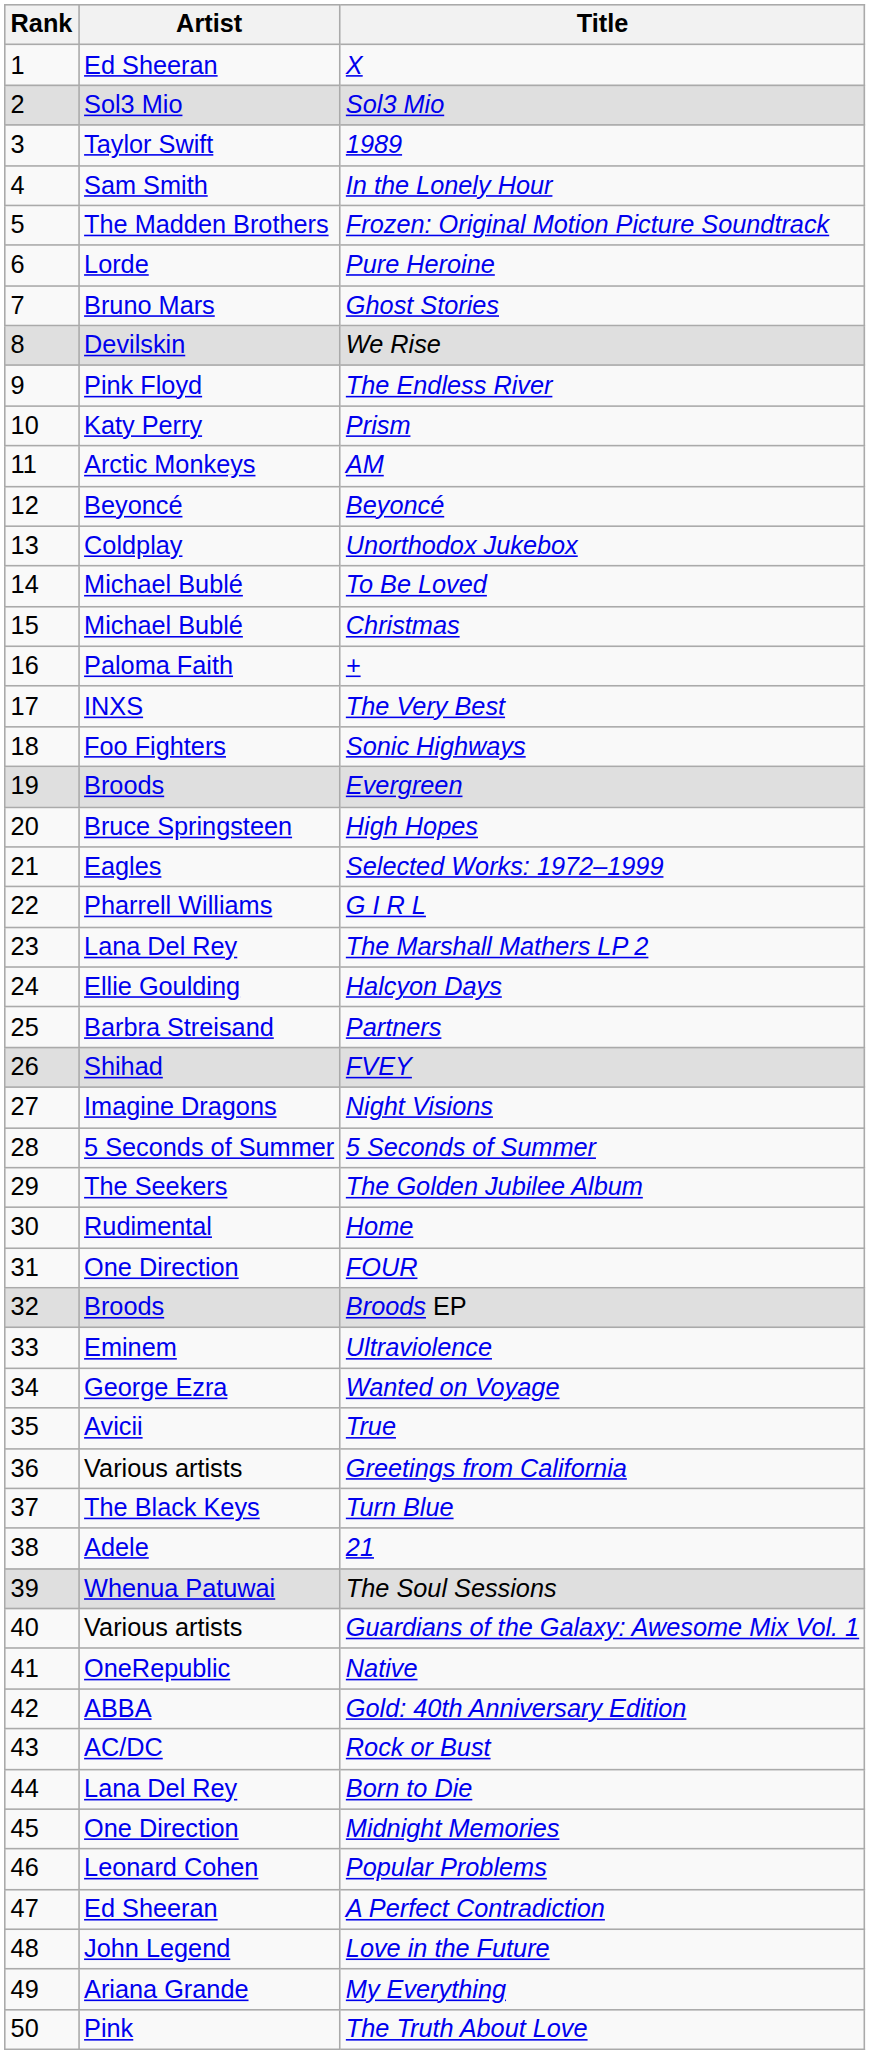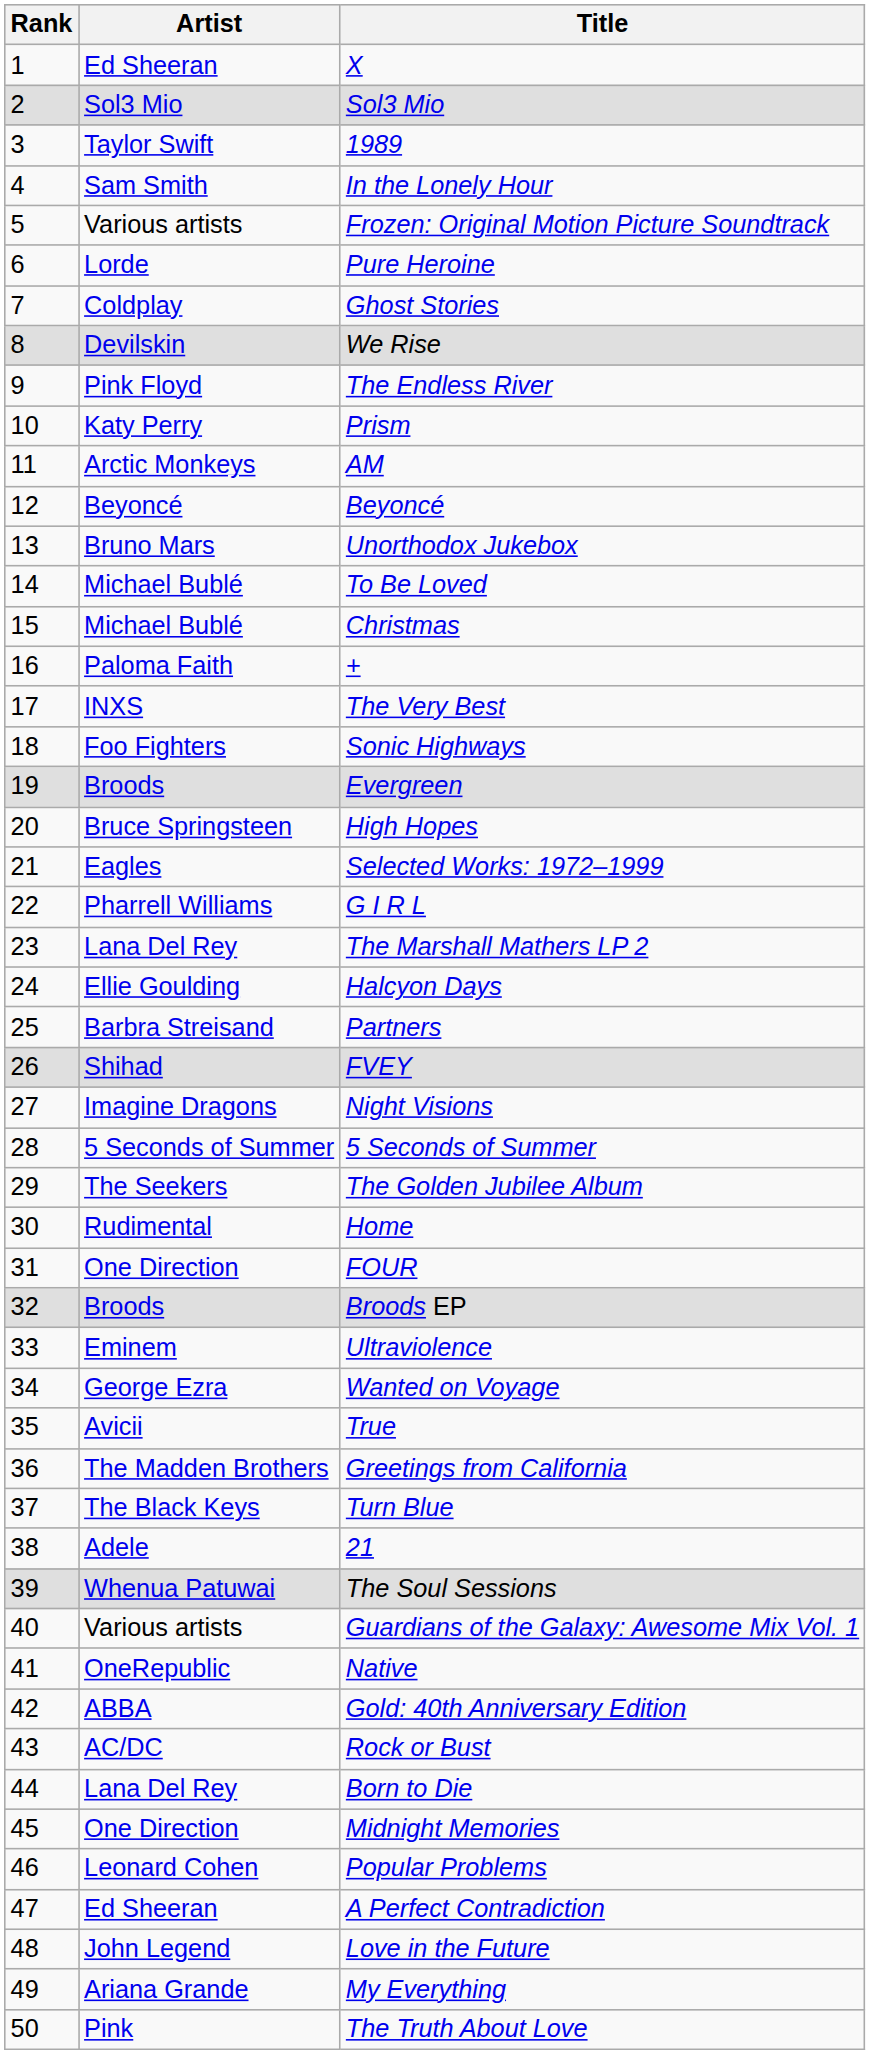 <table class="wikitable sortable">
 <tr>
 <th>Rank</th>
 <th>Artist</th>
 <th>Title</th>
 </tr>
 <tr>
 <td>1</td>
 <td><a href='#'>Ed Sheeran</a></td>
 <td><em><a href='#'>X</a></em></td>
 </tr>
 <tr bgcolor="#DFDFDF">
 <td>2</td>
 <td><a href='#'>Sol3 Mio</a></td>
 <td><em><a href='#'>Sol3 Mio</a></em></td>
 </tr>
 <tr>
 <td>3</td>
 <td><a href='#'>Taylor Swift</a></td>
 <td><em><a href='#'>1989</a></em></td>
 </tr>
 <tr>
 <td>4</td>
 <td><a href='#'>Sam Smith</a></td>
 <td><em><a href='#'>In the Lonely Hour</a></em></td>
 </tr>
 <tr>
 <td>5</td>
-<td><a href='#'>The Madden Brothers</a></td>
+<td>Various artists</td>
 <td><em><a href='#'>Frozen: Original Motion Picture Soundtrack</a></em></td>
 </tr>
 <tr>
 <td>6</td>
 <td><a href='#'>Lorde</a></td>
 <td><em><a href='#'>Pure Heroine</a></em></td>
 </tr>
 <tr>
 <td>7</td>
-<td><a href='#'>Bruno Mars</a></td>
+<td><a href='#'>Coldplay</a></td>
 <td><em><a href='#'>Ghost Stories</a></em></td>
 </tr>
 <tr bgcolor="#DFDFDF">
 <td>8</td>
 <td><a href='#'>Devilskin</a></td>
 <td><em>We Rise</em></td>
 </tr>
 <tr>
 <td>9</td>
 <td><a href='#'>Pink Floyd</a></td>
 <td><em><a href='#'>The Endless River</a></em></td>
 </tr>
 <tr>
 <td>10</td>
 <td><a href='#'>Katy Perry</a></td>
 <td><em><a href='#'>Prism</a></em></td>
 </tr>
 <tr>
 <td>11</td>
 <td><a href='#'>Arctic Monkeys</a></td>
 <td><em><a href='#'>AM</a></em></td>
 </tr>
 <tr>
 <td>12</td>
 <td><a href='#'>Beyoncé</a></td>
 <td><em><a href='#'>Beyoncé</a></em></td>
 </tr>
 <tr>
 <td>13</td>
-<td><a href='#'>Coldplay</a></td>
+<td><a href='#'>Bruno Mars</a></td>
 <td><em><a href='#'>Unorthodox Jukebox</a></em></td>
 </tr>
 <tr>
 <td>14</td>
 <td><a href='#'>Michael Bublé</a></td>
 <td><em><a href='#'>To Be Loved</a></em></td>
 </tr>
 <tr>
 <td>15</td>
 <td><a href='#'>Michael Bublé</a></td>
 <td><em><a href='#'>Christmas</a></em></td>
 </tr>
 <tr>
 <td>16</td>
 <td><a href='#'>Paloma Faith</a></td>
 <td><em><a href='#'>+</a></em></td>
 </tr>
 <tr>
 <td>17</td>
 <td><a href='#'>INXS</a></td>
 <td><em><a href='#'>The Very Best</a></em></td>
 </tr>
 <tr>
 <td>18</td>
 <td><a href='#'>Foo Fighters</a></td>
 <td><em><a href='#'>Sonic Highways</a></em></td>
 </tr>
 <tr bgcolor="#DFDFDF">
 <td>19</td>
 <td><a href='#'>Broods</a></td>
 <td><em><a href='#'>Evergreen</a></em></td>
 </tr>
 <tr>
 <td>20</td>
 <td><a href='#'>Bruce Springsteen</a></td>
 <td><em><a href='#'>High Hopes</a></em></td>
 </tr>
 <tr>
 <td>21</td>
 <td><a href='#'>Eagles</a></td>
 <td><em><a href='#'>Selected Works: 1972–1999</a></em></td>
 </tr>
 <tr>
 <td>22</td>
 <td><a href='#'>Pharrell Williams</a></td>
 <td><em><a href='#'>G I R L</a></em></td>
 </tr>
 <tr>
 <td>23</td>
 <td><a href='#'>Lana Del Rey</a></td>
 <td><em><a href='#'>The Marshall Mathers LP 2</a></em></td>
 </tr>
 <tr>
 <td>24</td>
 <td><a href='#'>Ellie Goulding</a></td>
 <td><em><a href='#'>Halcyon Days</a></em></td>
 </tr>
 <tr>
 <td>25</td>
 <td><a href='#'>Barbra Streisand</a></td>
 <td><em><a href='#'>Partners</a></em></td>
 </tr>
 <tr bgcolor="#DFDFDF">
 <td>26</td>
 <td><a href='#'>Shihad</a></td>
 <td><em><a href='#'>FVEY</a></em></td>
 </tr>
 <tr>
 <td>27</td>
 <td><a href='#'>Imagine Dragons</a></td>
 <td><em><a href='#'>Night Visions</a></em></td>
 </tr>
 <tr>
 <td>28</td>
 <td><a href='#'>5 Seconds of Summer</a></td>
 <td><em><a href='#'>5 Seconds of Summer</a></em></td>
 </tr>
 <tr>
 <td>29</td>
 <td><a href='#'>The Seekers</a></td>
 <td><em><a href='#'>The Golden Jubilee Album</a></em></td>
 </tr>
 <tr>
 <td>30</td>
 <td><a href='#'>Rudimental</a></td>
 <td><em><a href='#'>Home</a></em></td>
 </tr>
 <tr>
 <td>31</td>
 <td><a href='#'>One Direction</a></td>
 <td><em><a href='#'>FOUR</a></em></td>
 </tr>
 <tr bgcolor="#DFDFDF">
 <td>32</td>
 <td><a href='#'>Broods</a></td>
 <td><em><a href='#'>Broods</a></em> EP</td>
 </tr>
 <tr>
 <td>33</td>
 <td><a href='#'>Eminem</a></td>
 <td><em><a href='#'>Ultraviolence</a></em></td>
 </tr>
 <tr>
 <td>34</td>
 <td><a href='#'>George Ezra</a></td>
 <td><em><a href='#'>Wanted on Voyage</a></em></td>
 </tr>
 <tr>
 <td>35</td>
 <td><a href='#'>Avicii</a></td>
 <td><em><a href='#'>True</a></em></td>
 </tr>
 <tr>
 <td>36</td>
-<td>Various artists</td>
+<td><a href='#'>The Madden Brothers</a></td>
 <td><em><a href='#'>Greetings from California</a></em></td>
 </tr>
 <tr>
 <td>37</td>
 <td><a href='#'>The Black Keys</a></td>
 <td><em><a href='#'>Turn Blue</a></em></td>
 </tr>
 <tr>
 <td>38</td>
 <td><a href='#'>Adele</a></td>
 <td><em><a href='#'>21</a></em></td>
 </tr>
 <tr bgcolor="#DFDFDF">
 <td>39</td>
 <td><a href='#'>Whenua Patuwai</a></td>
 <td><em>The Soul Sessions</em></td>
 </tr>
 <tr>
 <td>40</td>
 <td>Various artists</td>
 <td><em><a href='#'>Guardians of the Galaxy: Awesome Mix Vol. 1</a></em></td>
 </tr>
 <tr>
 <td>41</td>
 <td><a href='#'>OneRepublic</a></td>
 <td><em><a href='#'>Native</a></em></td>
 </tr>
 <tr>
 <td>42</td>
 <td><a href='#'>ABBA</a></td>
 <td><em><a href='#'>Gold: 40th Anniversary Edition</a></em></td>
 </tr>
 <tr>
 <td>43</td>
 <td><a href='#'>AC/DC</a></td>
 <td><em><a href='#'>Rock or Bust</a></em></td>
 </tr>
 <tr>
 <td>44</td>
 <td><a href='#'>Lana Del Rey</a></td>
 <td><em><a href='#'>Born to Die</a></em></td>
 </tr>
 <tr>
 <td>45</td>
 <td><a href='#'>One Direction</a></td>
 <td><em><a href='#'>Midnight Memories</a></em></td>
 </tr>
 <tr>
 <td>46</td>
 <td><a href='#'>Leonard Cohen</a></td>
 <td><em><a href='#'>Popular Problems</a></em></td>
 </tr>
 <tr>
 <td>47</td>
 <td><a href='#'>Ed Sheeran</a></td>
 <td><em><a href='#'>A Perfect Contradiction</a></em></td>
 </tr>
 <tr>
 <td>48</td>
 <td><a href='#'>John Legend</a></td>
 <td><em><a href='#'>Love in the Future</a></em></td>
 </tr>
 <tr>
 <td>49</td>
 <td><a href='#'>Ariana Grande</a></td>
 <td><em><a href='#'>My Everything</a></em></td>
 </tr>
 <tr>
 <td>50</td>
 <td><a href='#'>Pink</a></td>
 <td><em><a href='#'>The Truth About Love</a></em></td>
 </tr>
 </table>
